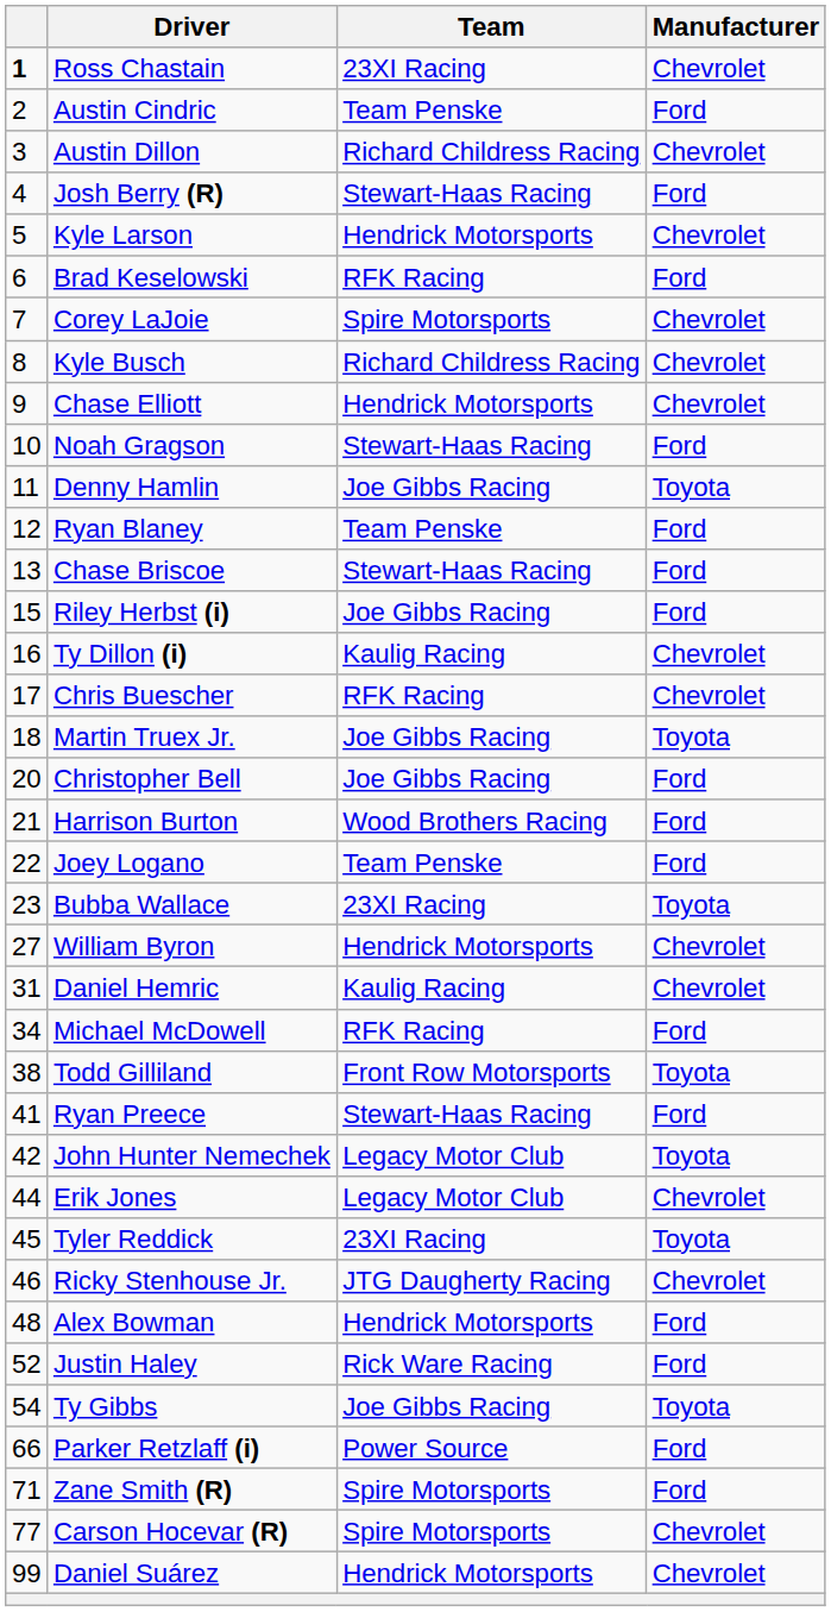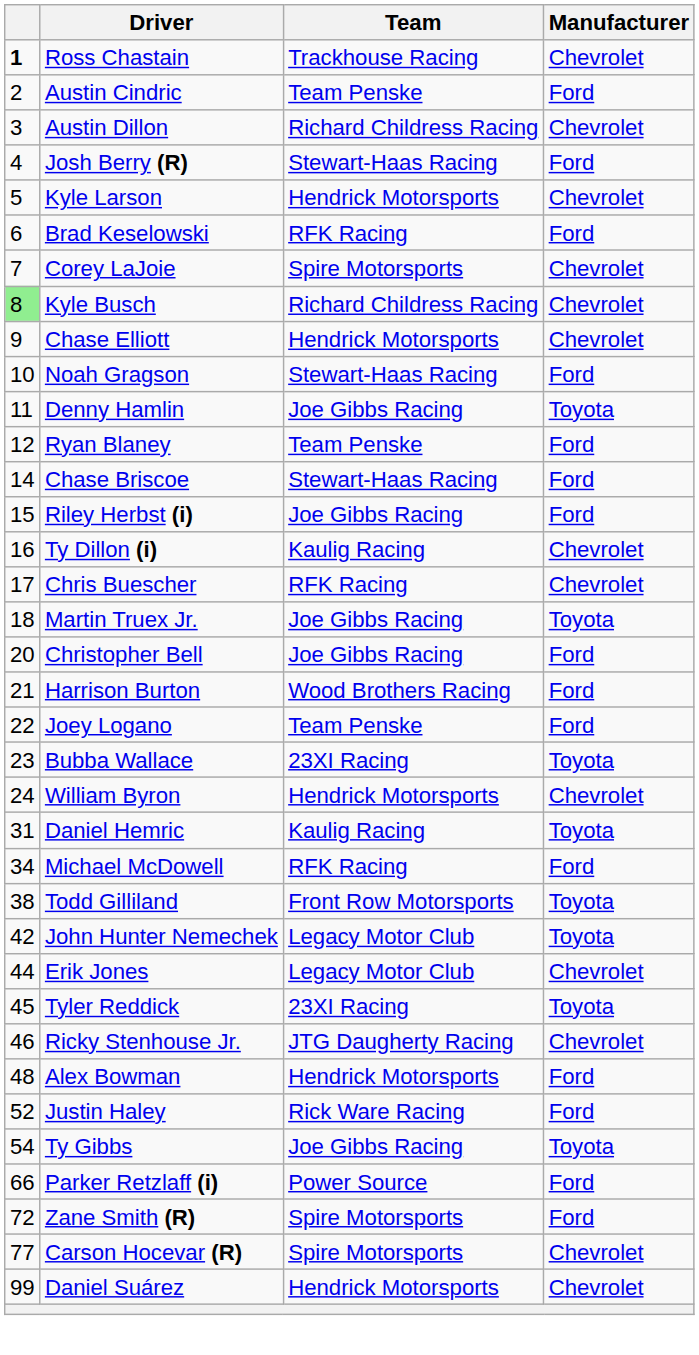 <table class="wikitable" style="font-size:95%">
 <tr>
 <th></th>
 <th>Driver</th>
 <th>Team</th>
 <th>Manufacturer</th>
 </tr>
 <tr>
 <td><strong>1</strong></td>
 <td><a href='#'>Ross Chastain</a></td>
-<td><a href='#'>23XI Racing</a></td>
+<td><a href='#'>Trackhouse Racing</a></td>
 <td><a href='#'>Chevrolet</a></td>
 </tr>
 <tr>
 <td>2</td>
 <td><a href='#'>Austin Cindric</a></td>
 <td><a href='#'>Team Penske</a></td>
 <td><a href='#'>Ford</a></td>
 </tr>
 <tr>
 <td>3</td>
 <td><a href='#'>Austin Dillon</a></td>
 <td><a href='#'>Richard Childress Racing</a></td>
 <td><a href='#'>Chevrolet</a></td>
 </tr>
 <tr>
 <td>4</td>
 <td><a href='#'>Josh Berry</a> <strong>(R)</strong></td>
 <td><a href='#'>Stewart-Haas Racing</a></td>
 <td><a href='#'>Ford</a></td>
 </tr>
 <tr>
 <td>5</td>
 <td><a href='#'>Kyle Larson</a></td>
 <td><a href='#'>Hendrick Motorsports</a></td>
 <td><a href='#'>Chevrolet</a></td>
 </tr>
 <tr>
 <td>6</td>
 <td><a href='#'>Brad Keselowski</a></td>
 <td><a href='#'>RFK Racing</a></td>
 <td><a href='#'>Ford</a></td>
 </tr>
 <tr>
 <td>7</td>
 <td><a href='#'>Corey LaJoie</a></td>
 <td><a href='#'>Spire Motorsports</a></td>
 <td><a href='#'>Chevrolet</a></td>
 </tr>
 <tr>
-<td>8</td>
+<td style="background: lightgreen;">8</td>
 <td><a href='#'>Kyle Busch</a></td>
 <td><a href='#'>Richard Childress Racing</a></td>
 <td><a href='#'>Chevrolet</a></td>
 </tr>
 <tr>
 <td>9</td>
 <td><a href='#'>Chase Elliott</a></td>
 <td><a href='#'>Hendrick Motorsports</a></td>
 <td><a href='#'>Chevrolet</a></td>
 </tr>
 <tr>
 <td>10</td>
 <td><a href='#'>Noah Gragson</a></td>
 <td><a href='#'>Stewart-Haas Racing</a></td>
 <td><a href='#'>Ford</a></td>
 </tr>
 <tr>
 <td>11</td>
 <td><a href='#'>Denny Hamlin</a></td>
 <td><a href='#'>Joe Gibbs Racing</a></td>
 <td><a href='#'>Toyota</a></td>
 </tr>
 <tr>
 <td>12</td>
 <td><a href='#'>Ryan Blaney</a></td>
 <td><a href='#'>Team Penske</a></td>
 <td><a href='#'>Ford</a></td>
 </tr>
 <tr>
-<td>13</td>
+<td>14</td>
 <td><a href='#'>Chase Briscoe</a></td>
 <td><a href='#'>Stewart-Haas Racing</a></td>
 <td><a href='#'>Ford</a></td>
 </tr>
 <tr>
 <td>15</td>
 <td><a href='#'>Riley Herbst</a> <strong>(i)</strong></td>
 <td><a href='#'>Joe Gibbs Racing</a></td>
 <td><a href='#'>Ford</a></td>
 </tr>
 <tr>
 <td>16</td>
 <td><a href='#'>Ty Dillon</a> <strong>(i)</strong></td>
 <td><a href='#'>Kaulig Racing</a></td>
 <td><a href='#'>Chevrolet</a></td>
 </tr>
 <tr>
 <td>17</td>
 <td><a href='#'>Chris Buescher</a></td>
 <td><a href='#'>RFK Racing</a></td>
 <td><a href='#'>Chevrolet</a></td>
 </tr>
 <tr>
 <td>18</td>
 <td><a href='#'>Martin Truex Jr.</a></td>
 <td><a href='#'>Joe Gibbs Racing</a></td>
 <td><a href='#'>Toyota</a></td>
 </tr>
 <tr>
 <td>20</td>
 <td><a href='#'>Christopher Bell</a></td>
 <td><a href='#'>Joe Gibbs Racing</a></td>
 <td><a href='#'>Ford</a></td>
 </tr>
 <tr>
 <td>21</td>
 <td><a href='#'>Harrison Burton</a></td>
 <td><a href='#'>Wood Brothers Racing</a></td>
 <td><a href='#'>Ford</a></td>
 </tr>
 <tr>
 <td>22</td>
 <td><a href='#'>Joey Logano</a></td>
 <td><a href='#'>Team Penske</a></td>
 <td><a href='#'>Ford</a></td>
 </tr>
 <tr>
 <td>23</td>
 <td><a href='#'>Bubba Wallace</a></td>
 <td><a href='#'>23XI Racing</a></td>
 <td><a href='#'>Toyota</a></td>
 </tr>
 <tr>
-<td>27</td>
+<td>24</td>
 <td><a href='#'>William Byron</a></td>
 <td><a href='#'>Hendrick Motorsports</a></td>
 <td><a href='#'>Chevrolet</a></td>
 </tr>
 <tr>
 <td>31</td>
 <td><a href='#'>Daniel Hemric</a></td>
 <td><a href='#'>Kaulig Racing</a></td>
-<td><a href='#'>Chevrolet</a></td>
+<td><a href='#'>Toyota</a></td>
 </tr>
 <tr>
 <td>34</td>
 <td><a href='#'>Michael McDowell</a></td>
 <td><a href='#'>RFK Racing</a></td>
 <td><a href='#'>Ford</a></td>
 </tr>
 <tr>
 <td>38</td>
 <td><a href='#'>Todd Gilliland</a></td>
 <td><a href='#'>Front Row Motorsports</a></td>
 <td><a href='#'>Toyota</a></td>
-</tr>
-<tr>
-<td>41</td>
-<td><a href='#'>Ryan Preece</a></td>
-<td><a href='#'>Stewart-Haas Racing</a></td>
-<td><a href='#'>Ford</a></td>
 </tr>
 <tr>
 <td>42</td>
 <td><a href='#'>John Hunter Nemechek</a></td>
 <td><a href='#'>Legacy Motor Club</a></td>
 <td><a href='#'>Toyota</a></td>
 </tr>
 <tr>
 <td>44</td>
 <td><a href='#'>Erik Jones</a></td>
 <td><a href='#'>Legacy Motor Club</a></td>
 <td><a href='#'>Chevrolet</a></td>
 </tr>
 <tr>
 <td>45</td>
 <td><a href='#'>Tyler Reddick</a></td>
 <td><a href='#'>23XI Racing</a></td>
 <td><a href='#'>Toyota</a></td>
 </tr>
 <tr>
 <td>46</td>
 <td><a href='#'>Ricky Stenhouse Jr.</a></td>
 <td><a href='#'>JTG Daugherty Racing</a></td>
 <td><a href='#'>Chevrolet</a></td>
 </tr>
 <tr>
 <td>48</td>
 <td><a href='#'>Alex Bowman</a></td>
 <td><a href='#'>Hendrick Motorsports</a></td>
 <td><a href='#'>Ford</a></td>
 </tr>
 <tr>
 <td>52</td>
 <td><a href='#'>Justin Haley</a></td>
 <td><a href='#'>Rick Ware Racing</a></td>
 <td><a href='#'>Ford</a></td>
 </tr>
 <tr>
 <td>54</td>
 <td><a href='#'>Ty Gibbs</a></td>
 <td><a href='#'>Joe Gibbs Racing</a></td>
 <td><a href='#'>Toyota</a></td>
 </tr>
 <tr>
 <td>66</td>
 <td><a href='#'>Parker Retzlaff</a> <strong>(i)</strong></td>
 <td><a href='#'>Power Source</a></td>
 <td><a href='#'>Ford</a></td>
 </tr>
 <tr>
-<td>71</td>
+<td>72</td>
 <td><a href='#'>Zane Smith</a> <strong>(R)</strong></td>
 <td><a href='#'>Spire Motorsports</a></td>
 <td><a href='#'>Ford</a></td>
 </tr>
 <tr>
 <td>77</td>
 <td><a href='#'>Carson Hocevar</a> <strong>(R)</strong></td>
 <td><a href='#'>Spire Motorsports</a></td>
 <td><a href='#'>Chevrolet</a></td>
 </tr>
 <tr>
 <td>99</td>
 <td><a href='#'>Daniel Suárez</a></td>
 <td><a href='#'>Hendrick Motorsports</a></td>
 <td><a href='#'>Chevrolet</a></td>
 </tr>
 <tr>
 <th colspan="4"></th>
 </tr>
 </table>
